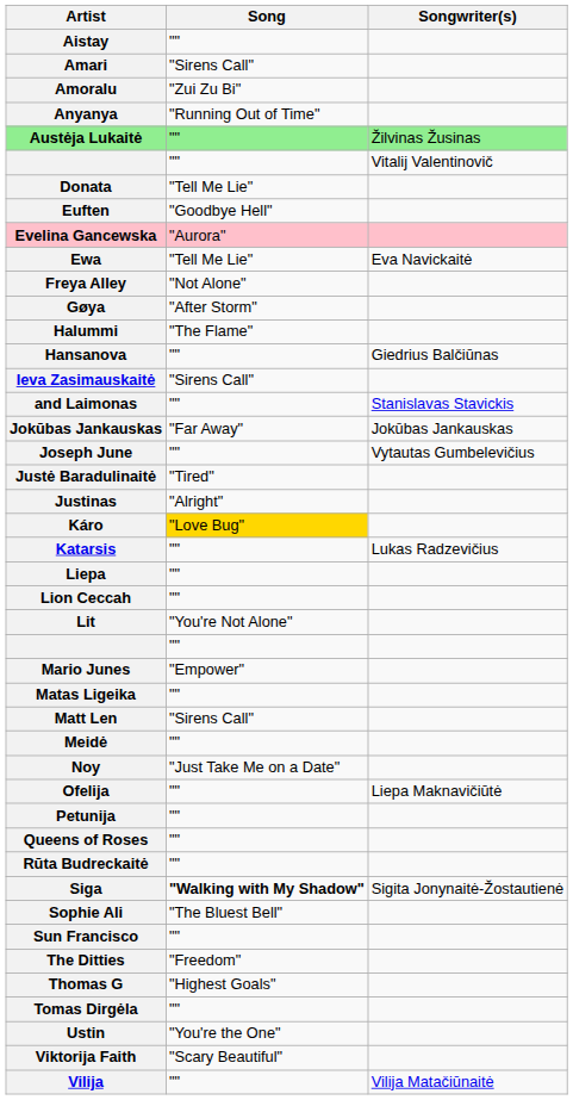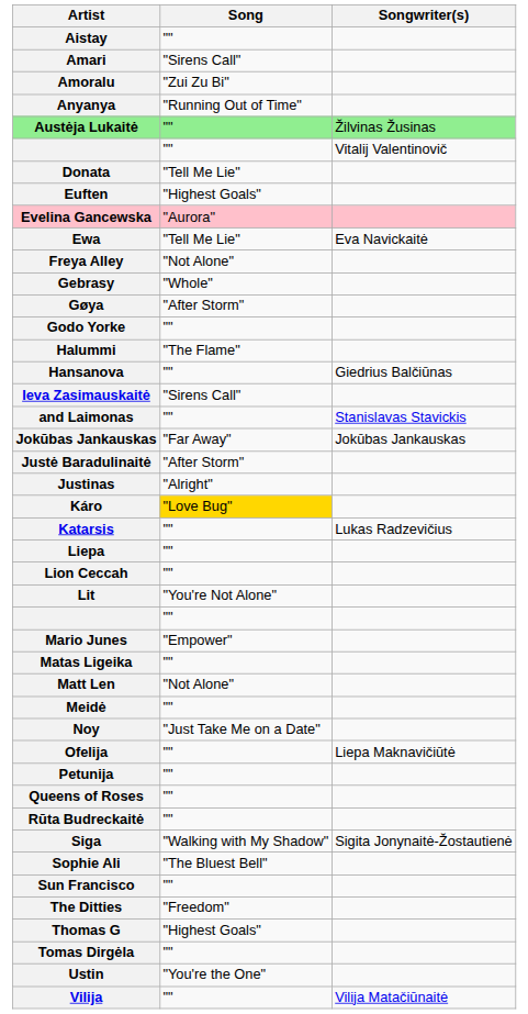 <table class="sortable wikitable plainrowheaders" style="margin: 1em auto 1em auto;">
 <tr>
 <th>Artist</th>
 <th>Song</th>
 <th class="unsortable">Songwriter(s)</th>
 </tr>
 <tr>
 <th scope="row">Aistay</th>
 <td>""</td>
 <td></td>
 </tr>
 <tr>
 <th scope="row">Amari</th>
 <td>"Sirens Call"</td>
 <td></td>
 </tr>
 <tr>
 <th scope="row">Amoralu</th>
 <td>"Zui Zu Bi"</td>
 <td></td>
 </tr>
 <tr>
 <th scope="row">Anyanya</th>
 <td>"Running Out of Time"</td>
 <td></td>
 </tr>
 <tr style="background:#90EE90">
 <th scope="row" style="background:#90EE90">Austėja Lukaitė</th>
 <td>""</td>
 <td>Žilvinas Žusinas</td>
 </tr>
 <tr>
 <th scope="row"></th>
 <td>""</td>
 <td>Vitalij Valentinovič</td>
 </tr>
 <tr>
 <th scope="row">Donata</th>
 <td>"Tell Me Lie"</td>
 <td></td>
 </tr>
 <tr>
 <th scope="row">Euften</th>
-<td>"Goodbye Hell"</td>
+<td>"Highest Goals"</td>
 <td></td>
 </tr>
 <tr style="background:pink">
 <th scope="row" style="background:pink">Evelina Gancewska</th>
 <td>"Aurora"</td>
 <td></td>
 </tr>
 <tr>
 <th scope="row">Ewa</th>
 <td>"Tell Me Lie"</td>
 <td>Eva Navickaitė</td>
 </tr>
 <tr>
 <th scope="row">Freya Alley</th>
 <td>"Not Alone"</td>
 <td></td>
 </tr>
 <tr>
+<th scope="row">Gebrasy</th>
+<td>"Whole"</td>
+<td></td>
+</tr>
+<tr>
 <th scope="row">Gøya</th>
 <td>"After Storm"</td>
+<td></td>
+</tr>
+<tr>
+<th scope="row">Godo Yorke</th>
+<td>""</td>
 <td></td>
 </tr>
 <tr>
 <th scope="row">Halummi</th>
 <td>"The Flame"</td>
 <td></td>
 </tr>
 <tr>
 <th scope="row">Hansanova</th>
 <td>""</td>
 <td>Giedrius Balčiūnas</td>
 </tr>
 <tr>
 <th scope="row"><a href='#'>Ieva Zasimauskaitė</a></th>
 <td>"Sirens Call"</td>
 <td></td>
 </tr>
 <tr>
 <th scope="row"> and Laimonas</th>
 <td>""</td>
 <td><a href='#'>Stanislavas Stavickis</a></td>
 </tr>
 <tr>
 <th scope="row">Jokūbas Jankauskas</th>
 <td>"Far Away"</td>
 <td>Jokūbas Jankauskas</td>
 </tr>
 <tr>
-<th scope="row">Joseph June</th>
-<td>""</td>
-<td>Vytautas Gumbelevičius</td>
-</tr>
-<tr>
 <th scope="row">Justė Baradulinaitė</th>
-<td>"Tired"</td>
+<td>"After Storm"</td>
 <td></td>
 </tr>
 <tr>
 <th scope="row">Justinas</th>
 <td>"Alright"</td>
 <td></td>
 </tr>
 <tr>
 <th scope="row">Káro</th>
 <td style="background: gold;">"Love Bug"</td>
 <td></td>
 </tr>
 <tr>
 <th scope="row"><a href='#'>Katarsis</a></th>
 <td>""</td>
 <td>Lukas Radzevičius</td>
 </tr>
 <tr>
 <th scope="row">Liepa</th>
 <td>""</td>
 <td></td>
 </tr>
 <tr>
 <th scope="row">Lion Ceccah</th>
 <td>""</td>
 <td></td>
 </tr>
 <tr>
 <th scope="row">Lit</th>
 <td>"You're Not Alone"</td>
 <td></td>
 </tr>
 <tr>
 <th scope="row"></th>
 <td>""</td>
 <td></td>
 </tr>
 <tr>
 <th scope="row">Mario Junes</th>
 <td>"Empower"</td>
 <td></td>
 </tr>
 <tr>
 <th scope="row">Matas Ligeika</th>
 <td>""</td>
 <td></td>
 </tr>
 <tr>
 <th scope="row">Matt Len</th>
-<td>"Sirens Call"</td>
+<td>"Not Alone"</td>
 <td></td>
 </tr>
 <tr>
 <th scope="row">Meidė</th>
 <td>""</td>
 <td></td>
 </tr>
 <tr>
 <th scope="row">Noy</th>
 <td>"Just Take Me on a Date"</td>
 <td></td>
 </tr>
 <tr>
 <th scope="row">Ofelija</th>
 <td>""</td>
 <td>Liepa Maknavičiūtė</td>
 </tr>
 <tr>
 <th scope="row">Petunija</th>
 <td>""</td>
 <td></td>
 </tr>
 <tr>
 <th scope="row">Queens of Roses</th>
 <td>""</td>
 <td></td>
 </tr>
 <tr>
 <th scope="row">Rūta Budreckaitė</th>
 <td>""</td>
 <td></td>
 </tr>
 <tr>
 <th scope="row">Siga</th>
-<td><strong>"Walking with My Shadow"</strong></td>
+<td>"Walking with My Shadow"</td>
 <td>Sigita Jonynaitė-Žostautienė</td>
 </tr>
 <tr>
 <th scope="row">Sophie Ali</th>
 <td>"The Bluest Bell"</td>
 <td></td>
 </tr>
 <tr>
 <th scope="row">Sun Francisco</th>
 <td>""</td>
 <td></td>
 </tr>
 <tr>
 <th scope="row">The Ditties</th>
 <td>"Freedom"</td>
 <td></td>
 </tr>
 <tr>
 <th scope="row">Thomas G</th>
 <td>"Highest Goals"</td>
 <td></td>
 </tr>
 <tr>
 <th scope="row">Tomas Dirgėla</th>
 <td>""</td>
 <td></td>
 </tr>
 <tr>
 <th scope="row">Ustin</th>
 <td>"You're the One"</td>
 <td></td>
 </tr>
 <tr>
-<th scope="row">Viktorija Faith</th>
-<td>"Scary Beautiful"</td>
-<td></td>
-</tr>
-<tr>
 <th scope="row"><a href='#'>Vilija</a></th>
 <td>""</td>
 <td><a href='#'>Vilija Matačiūnaitė</a></td>
 </tr>
 </table>
